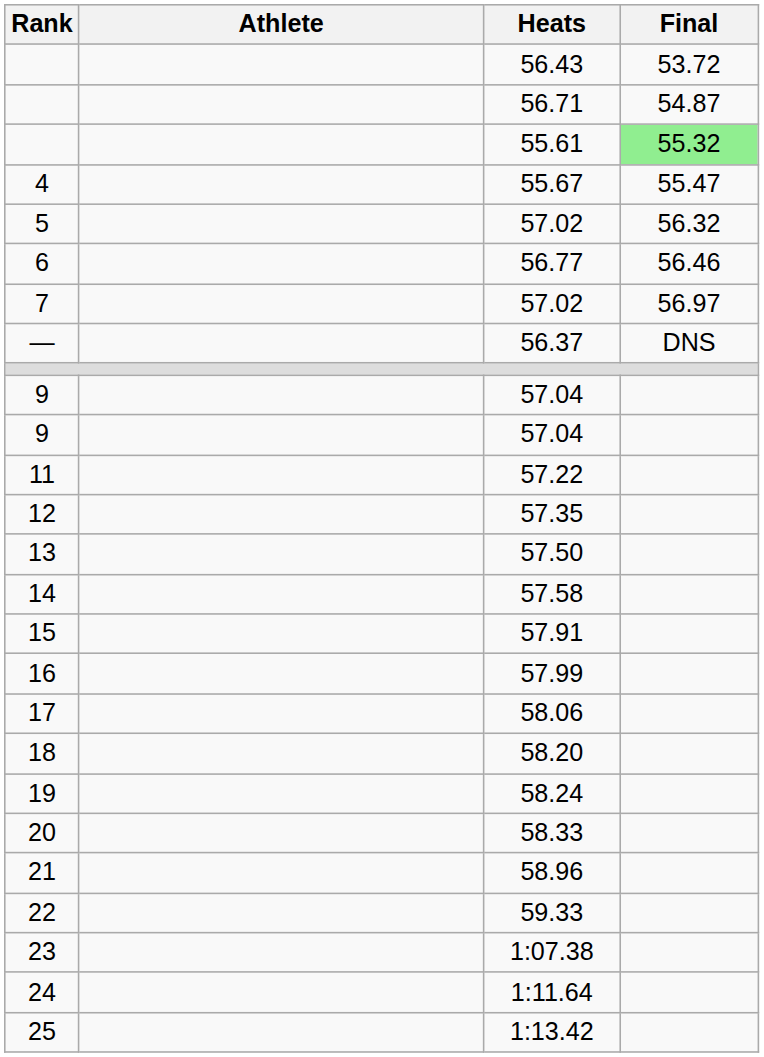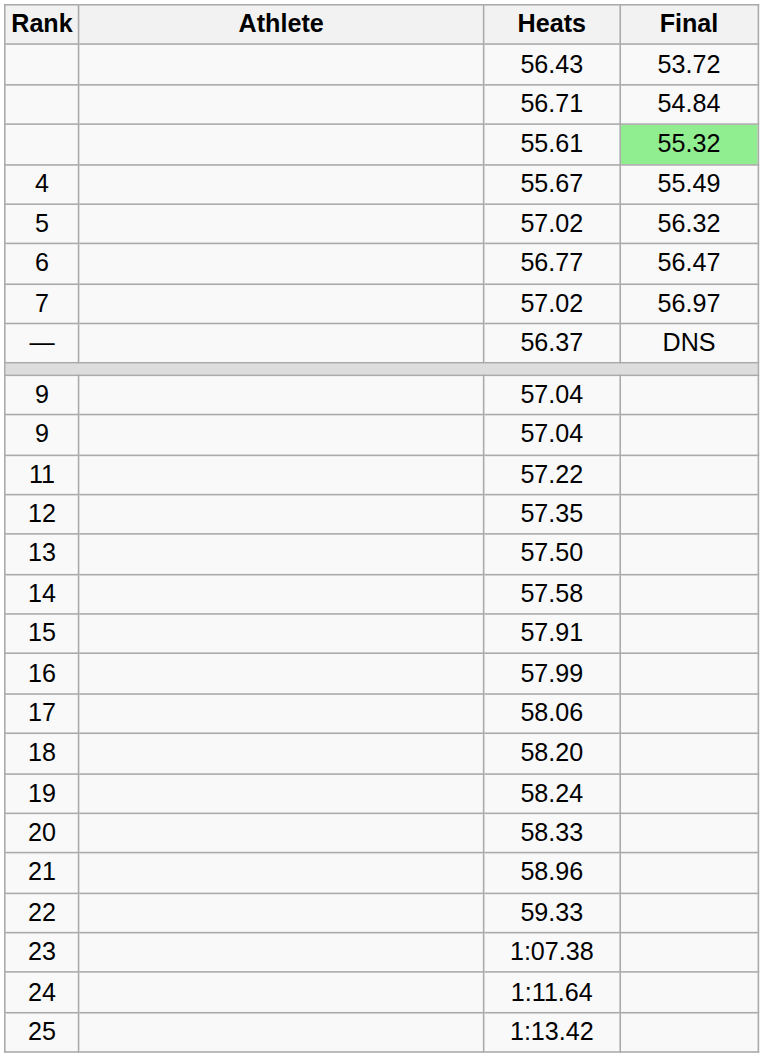 <table class=wikitable style="text-align:center">
 <tr>
 <th width=40>Rank</th>
 <th width=250>Athlete</th>
 <th width=80>Heats</th>
 <th width=80>Final</th>
 </tr>
 <tr>
 <td></td>
 <td align=left></td>
 <td>56.43</td>
 <td>53.72</td>
 </tr>
 <tr>
 <td></td>
 <td align=left></td>
 <td>56.71</td>
-<td>54.87</td>
+<td>54.84</td>
 </tr>
 <tr>
 <td></td>
 <td align=left></td>
 <td>55.61</td>
 <td style="background: lightgreen;">55.32</td>
 </tr>
 <tr>
 <td>4</td>
 <td align=left></td>
 <td>55.67</td>
-<td>55.47</td>
+<td>55.49</td>
 </tr>
 <tr>
 <td>5</td>
 <td align=left></td>
 <td>57.02</td>
 <td>56.32</td>
 </tr>
 <tr>
 <td>6</td>
 <td align=left></td>
 <td>56.77</td>
-<td>56.46</td>
+<td>56.47</td>
 </tr>
 <tr>
 <td>7</td>
 <td align=left></td>
 <td>57.02</td>
 <td>56.97</td>
 </tr>
 <tr>
 <td>—</td>
 <td align=left></td>
 <td>56.37</td>
 <td>DNS</td>
 </tr>
 <tr bgcolor=#DDDDDD>
 <td colspan=4></td>
 </tr>
 <tr>
 <td>9</td>
 <td align=left></td>
 <td>57.04</td>
 <td></td>
 </tr>
 <tr>
 <td>9</td>
 <td align=left></td>
 <td>57.04</td>
 <td></td>
 </tr>
 <tr>
 <td>11</td>
 <td align=left></td>
 <td>57.22</td>
 <td></td>
 </tr>
 <tr>
 <td>12</td>
 <td align=left></td>
 <td>57.35</td>
 <td></td>
 </tr>
 <tr>
 <td>13</td>
 <td align=left></td>
 <td>57.50</td>
 <td></td>
 </tr>
 <tr>
 <td>14</td>
 <td align=left></td>
 <td>57.58</td>
 <td></td>
 </tr>
 <tr>
 <td>15</td>
 <td align=left></td>
 <td>57.91</td>
 <td></td>
 </tr>
 <tr>
 <td>16</td>
 <td align=left></td>
 <td>57.99</td>
 <td></td>
 </tr>
 <tr>
 <td>17</td>
 <td align=left></td>
 <td>58.06</td>
 <td></td>
 </tr>
 <tr>
 <td>18</td>
 <td align=left></td>
 <td>58.20</td>
 <td></td>
 </tr>
 <tr>
 <td>19</td>
 <td align=left></td>
 <td>58.24</td>
 <td></td>
 </tr>
 <tr>
 <td>20</td>
 <td align=left></td>
 <td>58.33</td>
 <td></td>
 </tr>
 <tr>
 <td>21</td>
 <td align=left></td>
 <td>58.96</td>
 <td></td>
 </tr>
 <tr>
 <td>22</td>
 <td align=left></td>
 <td>59.33</td>
 <td></td>
 </tr>
 <tr>
 <td>23</td>
 <td align=left></td>
 <td>1:07.38</td>
 <td></td>
 </tr>
 <tr>
 <td>24</td>
 <td align=left></td>
 <td>1:11.64</td>
 <td></td>
 </tr>
 <tr>
 <td>25</td>
 <td align=left></td>
 <td>1:13.42</td>
 <td></td>
 </tr>
 </table>
